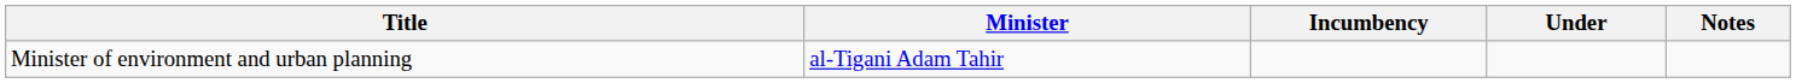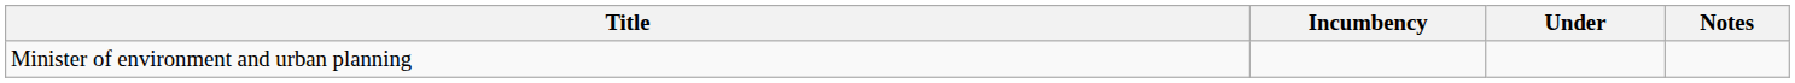 <table class="wikitable" style="width:100%;">
 <tr>
 <th>Title</th>
-<th style="width:25%;"><a href='#'>Minister</a></th>
 <th style="width:160px;">Incumbency</th>
 <th style="width:10%;">Under</th>
 <th style="width:7%;">Notes</th>
 </tr>
 <tr>
 <td>Minister of environment and urban planning</td>
-<td><a href='#'>al-Tigani Adam Tahir</a></td>
 <td></td>
 <td></td>
 <td></td>
 </tr>
 </table>
